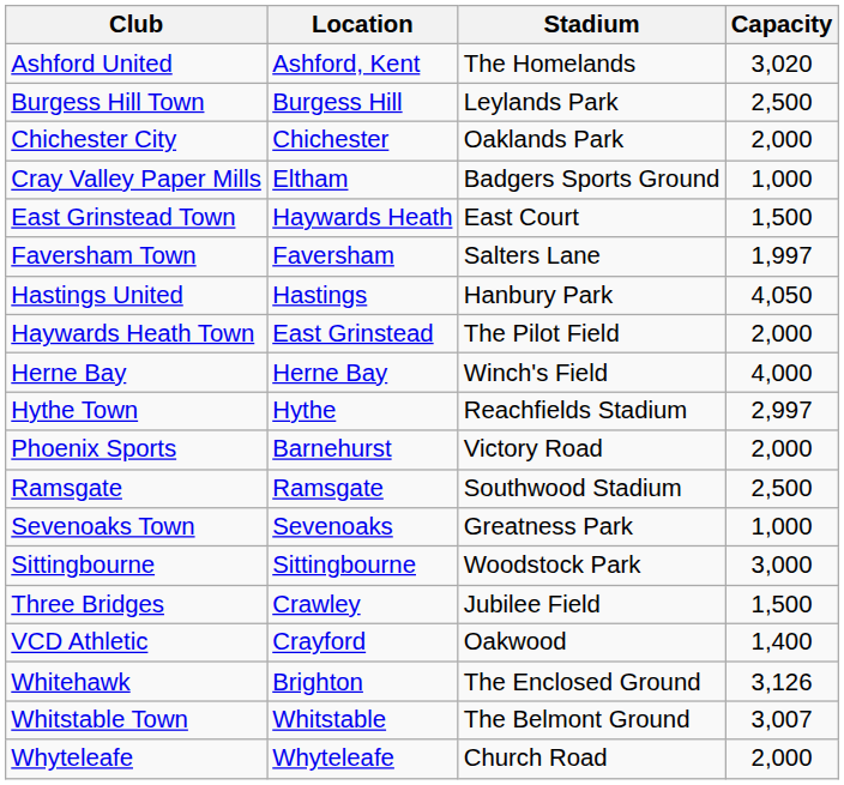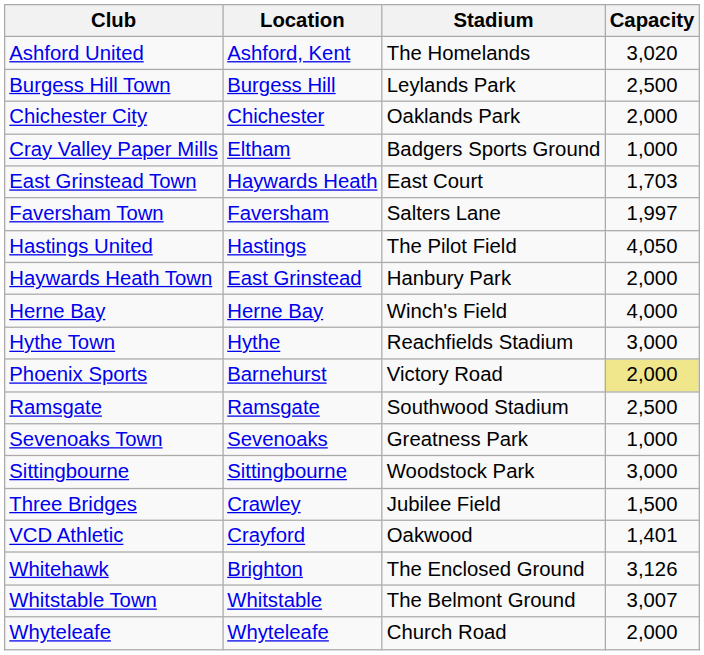 <table class="wikitable sortable">
 <tr>
 <th>Club</th>
 <th>Location</th>
 <th>Stadium</th>
 <th>Capacity</th>
 </tr>
 <tr>
 <td><a href='#'>Ashford United</a></td>
 <td><a href='#'>Ashford, Kent</a></td>
 <td>The Homelands</td>
 <td align="center">3,020</td>
 </tr>
 <tr>
 <td><a href='#'>Burgess Hill Town</a></td>
 <td><a href='#'>Burgess Hill</a></td>
 <td>Leylands Park</td>
 <td align="center">2,500</td>
 </tr>
 <tr>
 <td><a href='#'>Chichester City</a></td>
 <td><a href='#'>Chichester</a></td>
 <td>Oaklands Park</td>
 <td align="center">2,000</td>
 </tr>
 <tr>
 <td><a href='#'>Cray Valley Paper Mills</a></td>
 <td><a href='#'>Eltham</a></td>
 <td>Badgers Sports Ground</td>
 <td align="center">1,000</td>
 </tr>
 <tr>
 <td><a href='#'>East Grinstead Town</a></td>
 <td><a href='#'>Haywards Heath</a></td>
 <td>East Court</td>
-<td align="center">1,500</td>
+<td align="center">1,703</td>
 </tr>
 <tr>
 <td><a href='#'>Faversham Town</a></td>
 <td><a href='#'>Faversham</a></td>
 <td>Salters Lane</td>
 <td align="center">1,997</td>
 </tr>
 <tr>
 <td><a href='#'>Hastings United</a></td>
 <td><a href='#'>Hastings</a></td>
-<td>Hanbury Park</td>
+<td>The Pilot Field</td>
 <td align="center">4,050</td>
 </tr>
 <tr>
 <td><a href='#'>Haywards Heath Town</a></td>
 <td><a href='#'>East Grinstead</a></td>
-<td>The Pilot Field</td>
+<td>Hanbury Park</td>
 <td align="center">2,000</td>
 </tr>
 <tr>
 <td><a href='#'>Herne Bay</a></td>
 <td><a href='#'>Herne Bay</a></td>
 <td>Winch's Field</td>
 <td align="center">4,000</td>
 </tr>
 <tr>
 <td><a href='#'>Hythe Town</a></td>
 <td><a href='#'>Hythe</a></td>
 <td>Reachfields Stadium</td>
-<td align="center">2,997</td>
+<td align="center">3,000</td>
 </tr>
 <tr>
 <td><a href='#'>Phoenix Sports</a></td>
 <td><a href='#'>Barnehurst</a></td>
 <td>Victory Road</td>
-<td align="center">2,000</td>
+<td align="center" style="background: khaki;">2,000</td>
 </tr>
 <tr>
 <td><a href='#'>Ramsgate</a></td>
 <td><a href='#'>Ramsgate</a></td>
 <td>Southwood Stadium</td>
 <td align="center">2,500</td>
 </tr>
 <tr>
 <td><a href='#'>Sevenoaks Town</a></td>
 <td><a href='#'>Sevenoaks</a></td>
 <td>Greatness Park</td>
 <td align="center">1,000</td>
 </tr>
 <tr>
 <td><a href='#'>Sittingbourne</a></td>
 <td><a href='#'>Sittingbourne</a></td>
 <td>Woodstock Park</td>
 <td align="center">3,000</td>
 </tr>
 <tr>
 <td><a href='#'>Three Bridges</a></td>
 <td><a href='#'>Crawley</a> </td>
 <td>Jubilee Field</td>
 <td align="center">1,500</td>
 </tr>
 <tr>
 <td><a href='#'>VCD Athletic</a></td>
 <td><a href='#'>Crayford</a></td>
 <td>Oakwood</td>
-<td align="center">1,400</td>
+<td align="center">1,401</td>
 </tr>
 <tr>
 <td><a href='#'>Whitehawk</a></td>
 <td><a href='#'>Brighton</a> </td>
 <td>The Enclosed Ground</td>
 <td align="center">3,126</td>
 </tr>
 <tr>
 <td><a href='#'>Whitstable Town</a></td>
 <td><a href='#'>Whitstable</a></td>
 <td>The Belmont Ground</td>
 <td align="center">3,007</td>
 </tr>
 <tr>
 <td><a href='#'>Whyteleafe</a></td>
 <td><a href='#'>Whyteleafe</a></td>
 <td>Church Road</td>
 <td align="center">2,000</td>
 </tr>
 </table>
